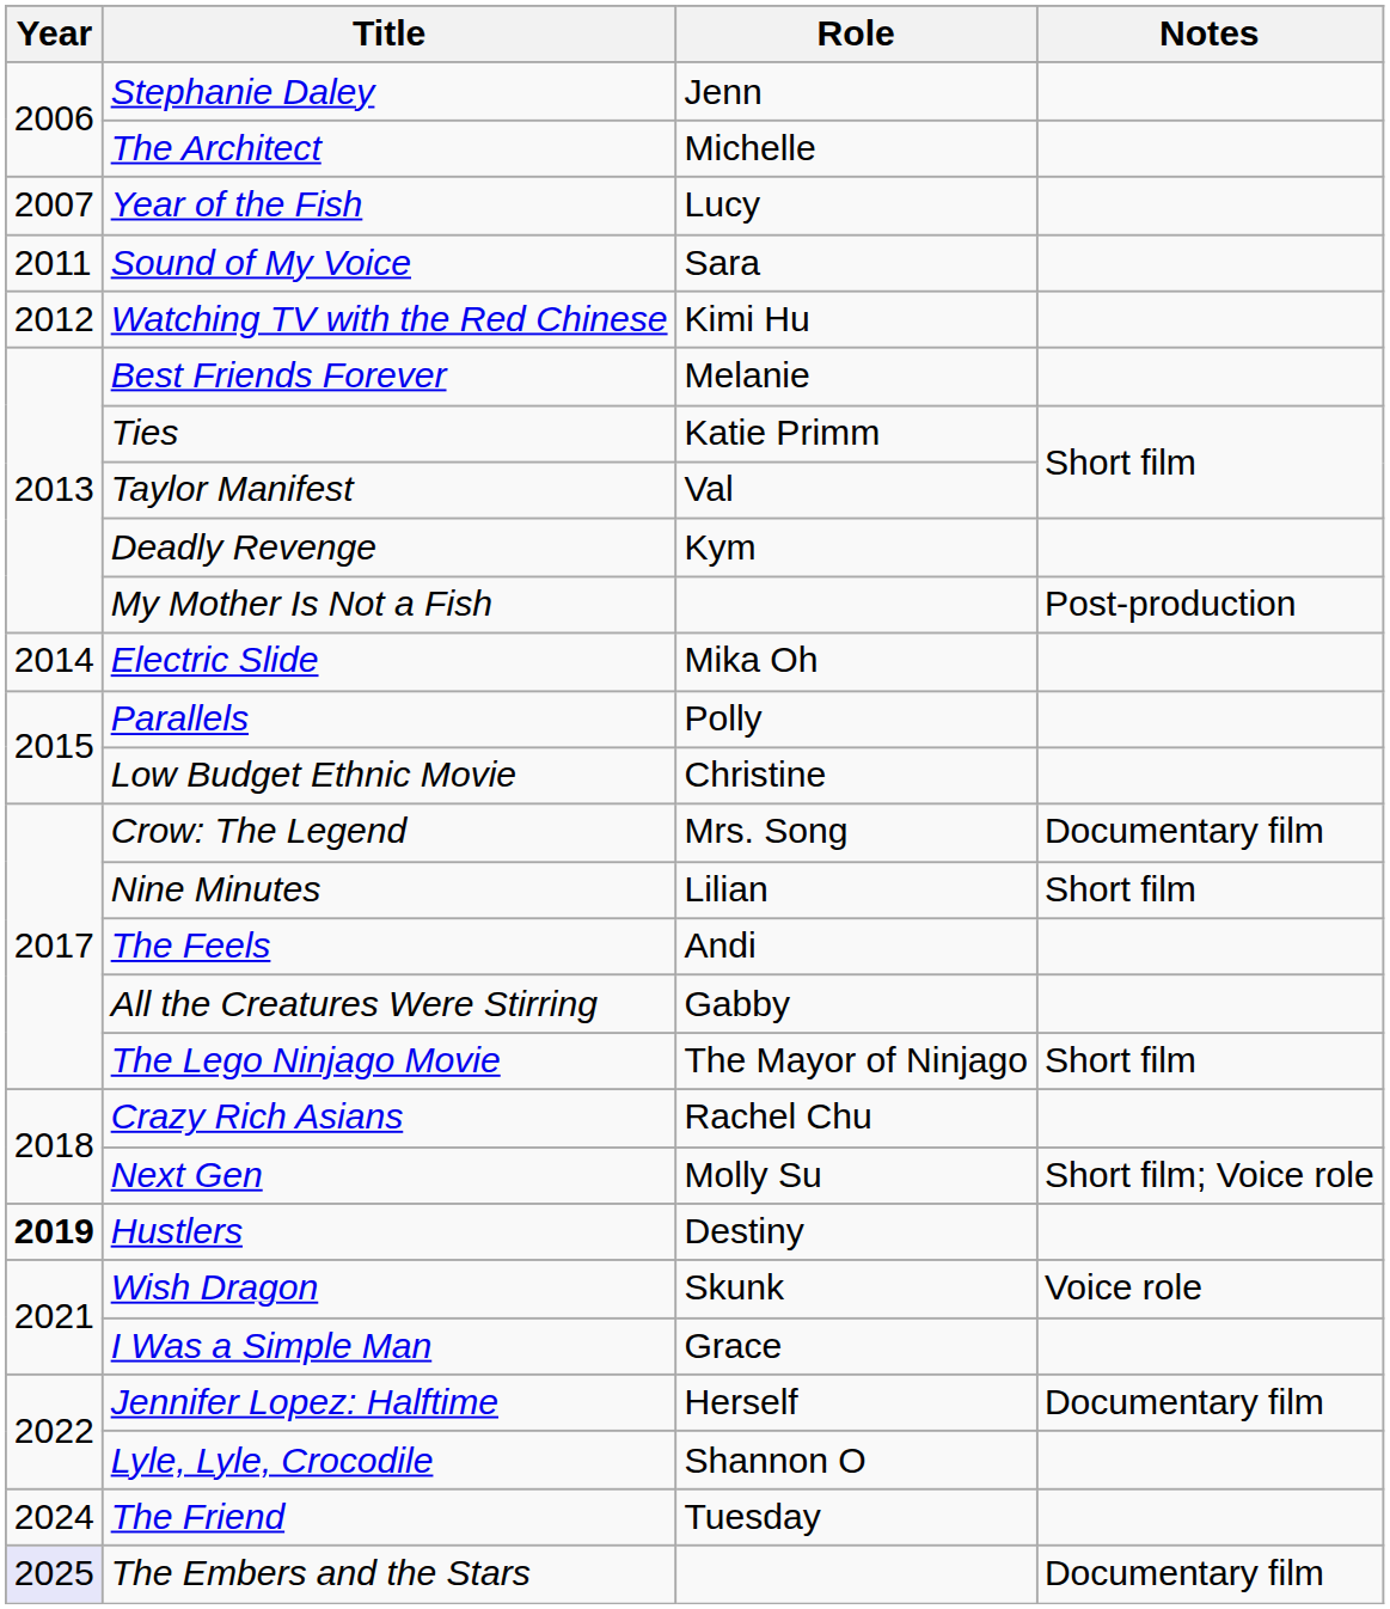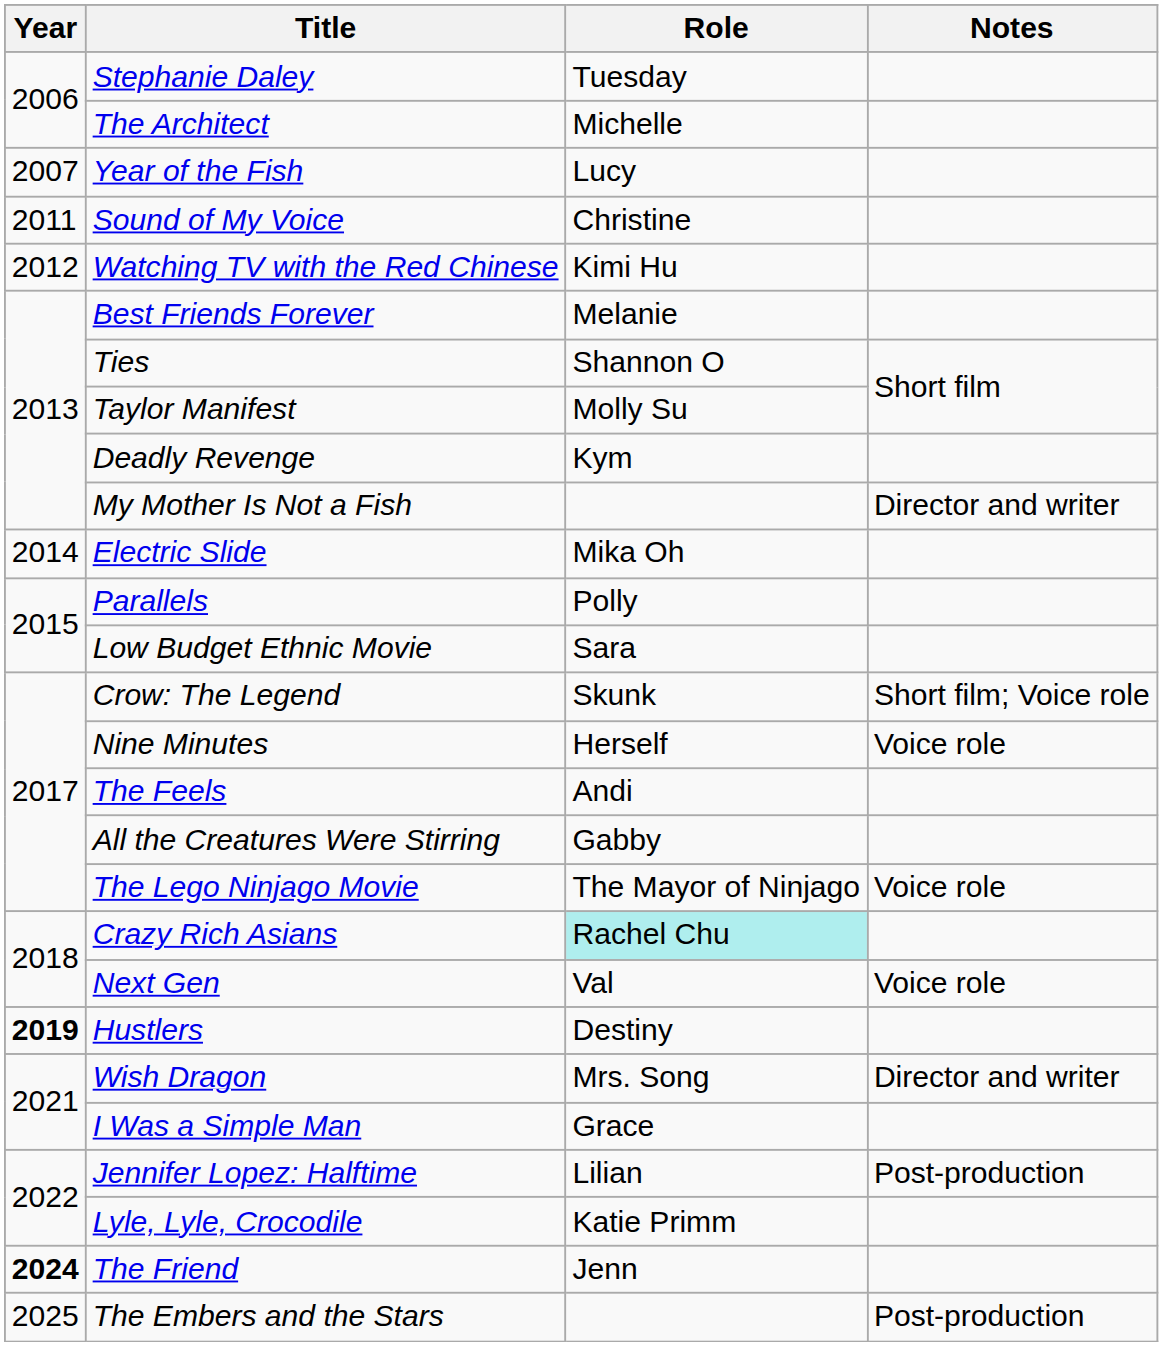 <table class="wikitable sortable">
 <tr>
 <th>Year</th>
 <th>Title</th>
 <th>Role</th>
 <th class="unsortable">Notes</th>
 </tr>
 <tr>
 <td rowspan="2">2006</td>
 <td><em><a href='#'>Stephanie Daley</a></em></td>
-<td>Jenn</td>
+<td>Tuesday</td>
 <td></td>
 </tr>
 <tr>
 <td><em><a href='#'>The Architect</a></em></td>
 <td>Michelle</td>
 <td></td>
 </tr>
 <tr>
 <td>2007</td>
 <td><em><a href='#'>Year of the Fish</a></em></td>
 <td>Lucy</td>
 <td></td>
 </tr>
 <tr>
 <td>2011</td>
 <td><em><a href='#'>Sound of My Voice</a></em></td>
-<td>Sara</td>
+<td>Christine</td>
 <td></td>
 </tr>
 <tr>
 <td>2012</td>
 <td><em><a href='#'>Watching TV with the Red Chinese</a></em></td>
 <td>Kimi Hu</td>
 <td></td>
 </tr>
 <tr>
 <td rowspan="5">2013</td>
 <td><em><a href='#'>Best Friends Forever</a></em></td>
 <td>Melanie</td>
 <td></td>
 </tr>
 <tr>
 <td><em>Ties</em></td>
-<td>Katie Primm</td>
+<td>Shannon O</td>
 <td rowspan="2">Short film</td>
 </tr>
 <tr>
 <td><em>Taylor Manifest</em></td>
-<td>Val</td>
+<td>Molly Su</td>
 </tr>
 <tr>
 <td><em>Deadly Revenge</em></td>
 <td>Kym</td>
 <td></td>
 </tr>
 <tr>
 <td><em>My Mother Is Not a Fish</em></td>
 <td></td>
-<td>Post-production</td>
+<td>Director and writer</td>
 </tr>
 <tr>
 <td>2014</td>
 <td><em><a href='#'>Electric Slide</a></em></td>
 <td>Mika Oh</td>
 <td></td>
 </tr>
 <tr>
 <td rowspan="2">2015</td>
 <td><em><a href='#'>Parallels</a></em></td>
 <td>Polly</td>
 <td></td>
 </tr>
 <tr>
 <td><em>Low Budget Ethnic Movie</em></td>
-<td>Christine</td>
+<td>Sara</td>
 <td></td>
 </tr>
 <tr>
 <td rowspan="5">2017</td>
 <td><em>Crow: The Legend</em></td>
-<td>Mrs. Song</td>
-<td>Documentary film</td>
+<td>Skunk</td>
+<td>Short film; Voice role</td>
 </tr>
 <tr>
 <td><em>Nine Minutes</em></td>
-<td>Lilian</td>
-<td>Short film</td>
+<td>Herself</td>
+<td>Voice role</td>
 </tr>
 <tr>
 <td><em><a href='#'>The Feels</a></em></td>
 <td>Andi</td>
 <td></td>
 </tr>
 <tr>
 <td><em>All the Creatures Were Stirring</em></td>
 <td>Gabby</td>
 <td></td>
 </tr>
 <tr>
 <td><em><a href='#'>The Lego Ninjago Movie</a></em></td>
 <td>The Mayor of Ninjago</td>
-<td>Short film</td>
+<td>Voice role</td>
 </tr>
 <tr>
 <td rowspan="2">2018</td>
 <td><em><a href='#'>Crazy Rich Asians</a></em></td>
-<td>Rachel Chu</td>
+<td style="background: paleturquoise;">Rachel Chu</td>
 <td></td>
 </tr>
 <tr>
 <td><em><a href='#'>Next Gen</a></em></td>
-<td>Molly Su</td>
-<td>Short film; Voice role</td>
+<td>Val</td>
+<td>Voice role</td>
 </tr>
 <tr>
 <td><strong>2019</strong></td>
 <td><em><a href='#'>Hustlers</a></em></td>
 <td>Destiny</td>
 <td></td>
 </tr>
 <tr>
 <td rowspan="2">2021</td>
 <td><em><a href='#'>Wish Dragon</a></em></td>
-<td>Skunk</td>
-<td>Voice role</td>
+<td>Mrs. Song</td>
+<td>Director and writer</td>
 </tr>
 <tr>
 <td><em><a href='#'>I Was a Simple Man</a></em></td>
 <td>Grace</td>
 <td></td>
 </tr>
 <tr>
 <td rowspan="2">2022</td>
 <td><em><a href='#'>Jennifer Lopez: Halftime</a></em></td>
-<td>Herself</td>
-<td>Documentary film</td>
+<td>Lilian</td>
+<td>Post-production</td>
 </tr>
 <tr>
 <td><em><a href='#'>Lyle, Lyle, Crocodile</a></em></td>
-<td>Shannon O</td>
+<td>Katie Primm</td>
 <td></td>
 </tr>
 <tr>
-<td>2024</td>
+<td><strong>2024</strong></td>
 <td><em><a href='#'>The Friend</a></em></td>
-<td>Tuesday</td>
+<td>Jenn</td>
 <td></td>
 </tr>
 <tr>
-<td style="background: lavender;">2025</td>
+<td>2025</td>
 <td><em>The Embers and the Stars</em></td>
 <td></td>
-<td>Documentary film</td>
+<td>Post-production</td>
 </tr>
 </table>
